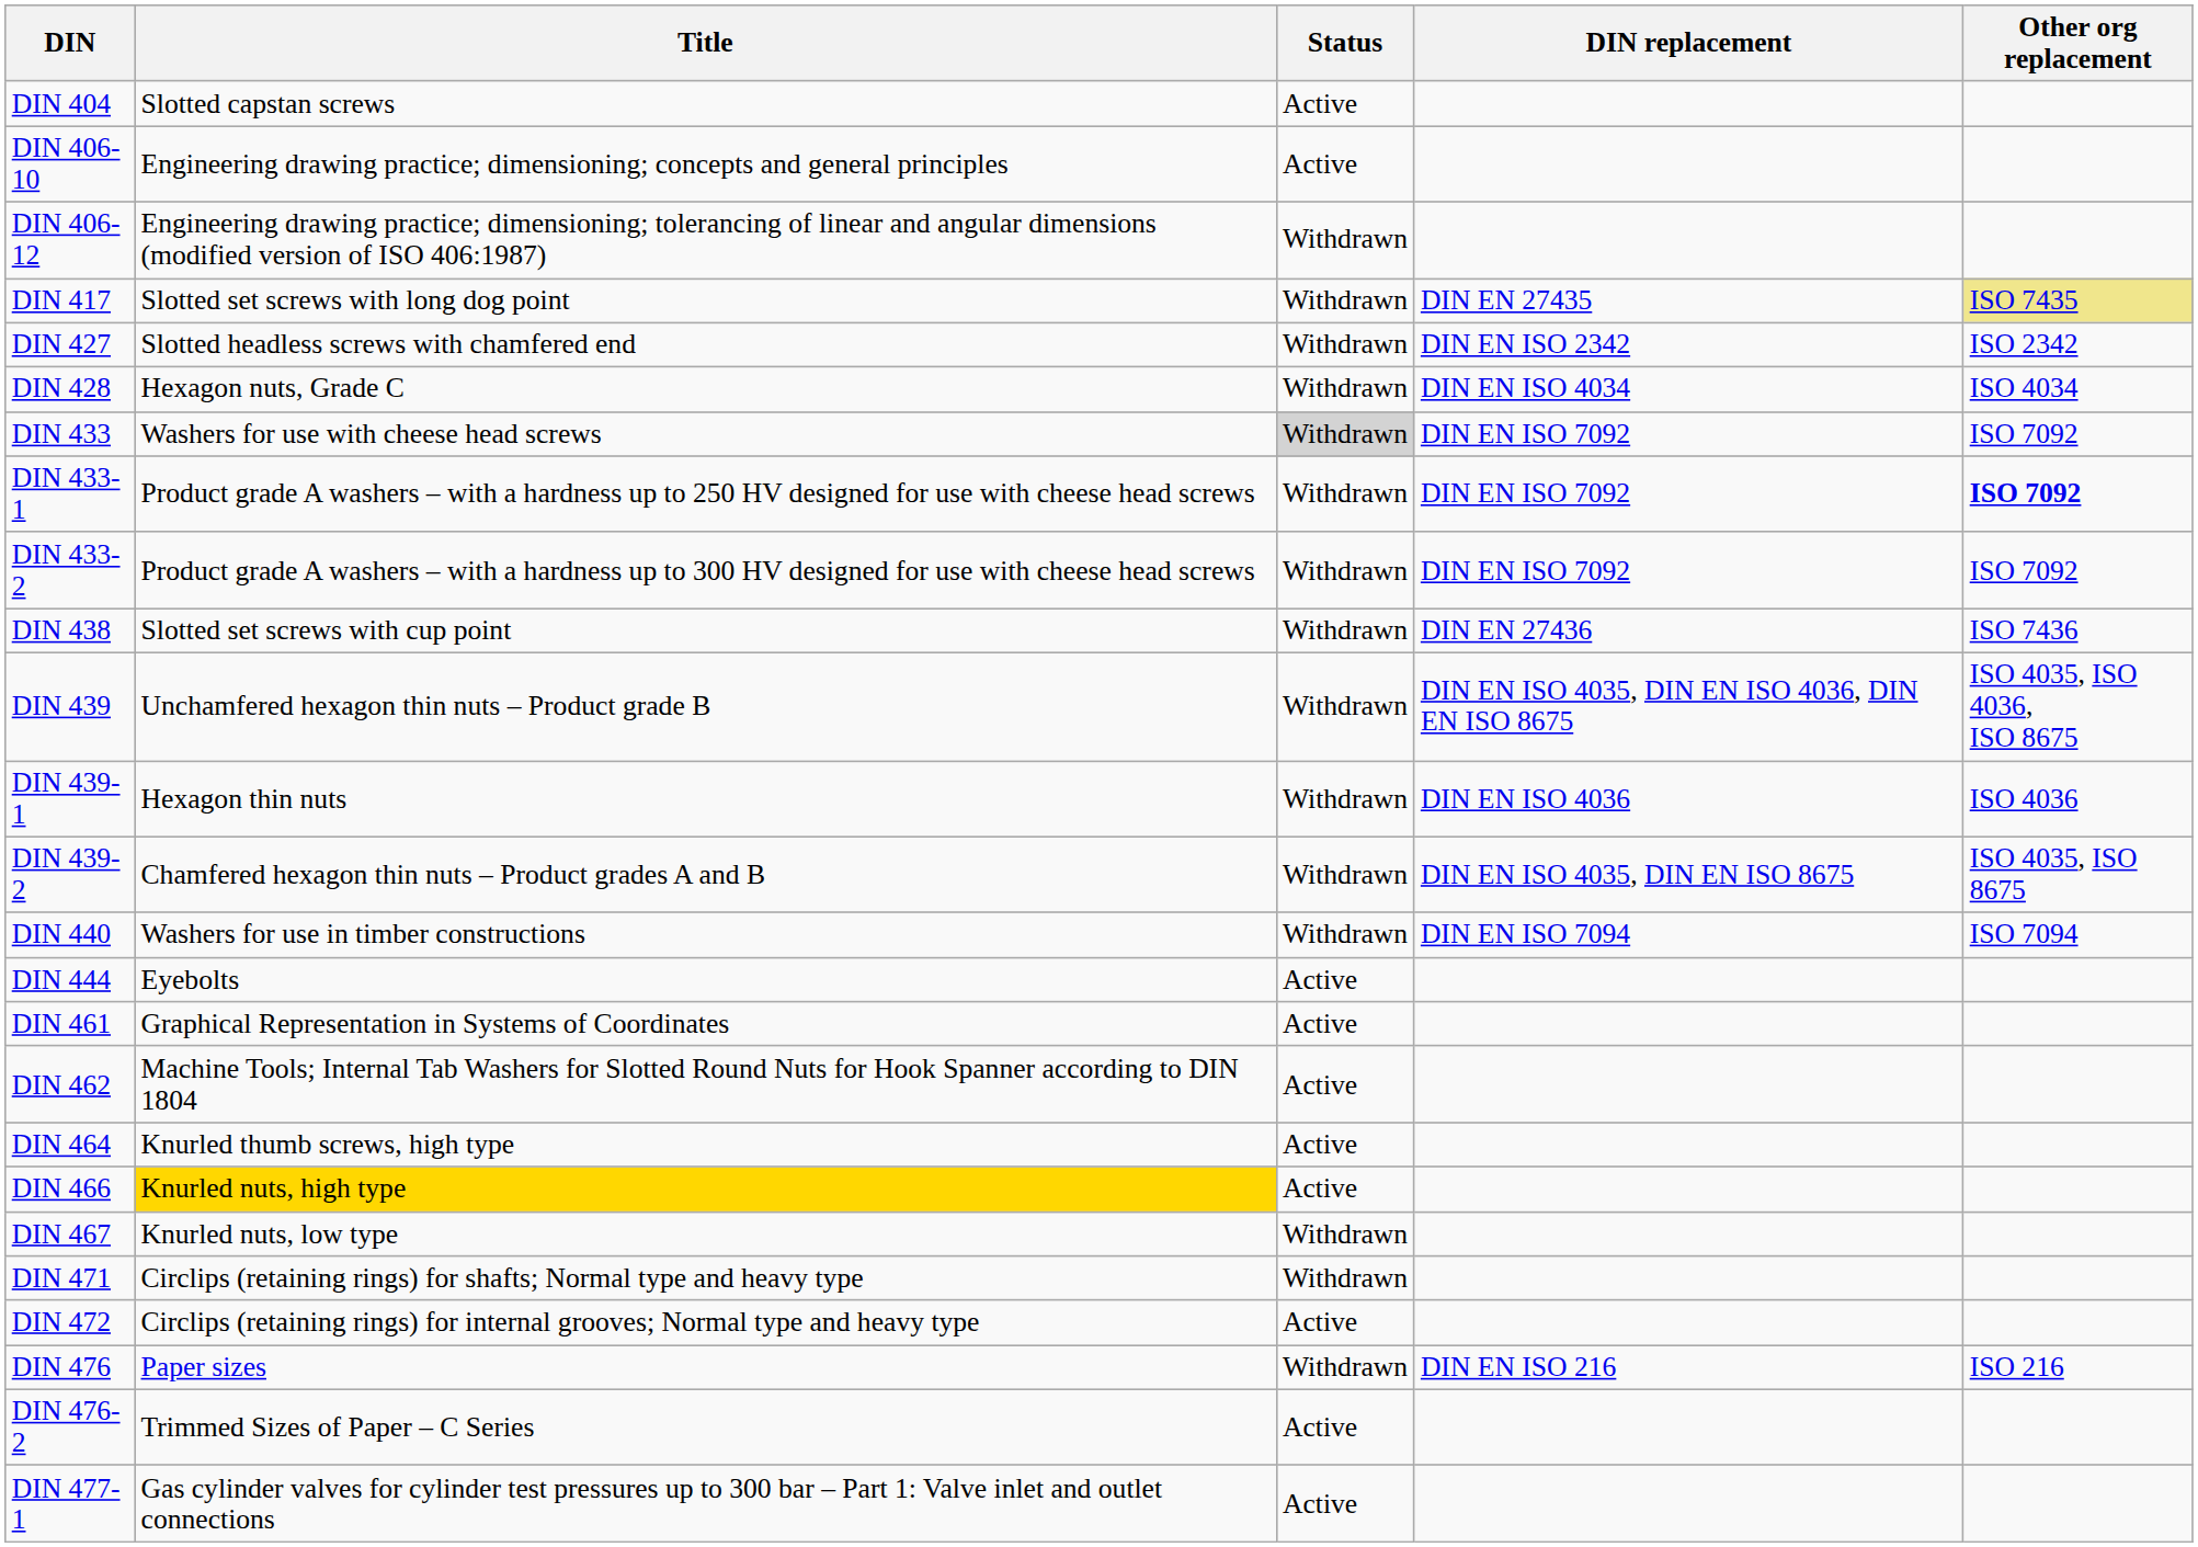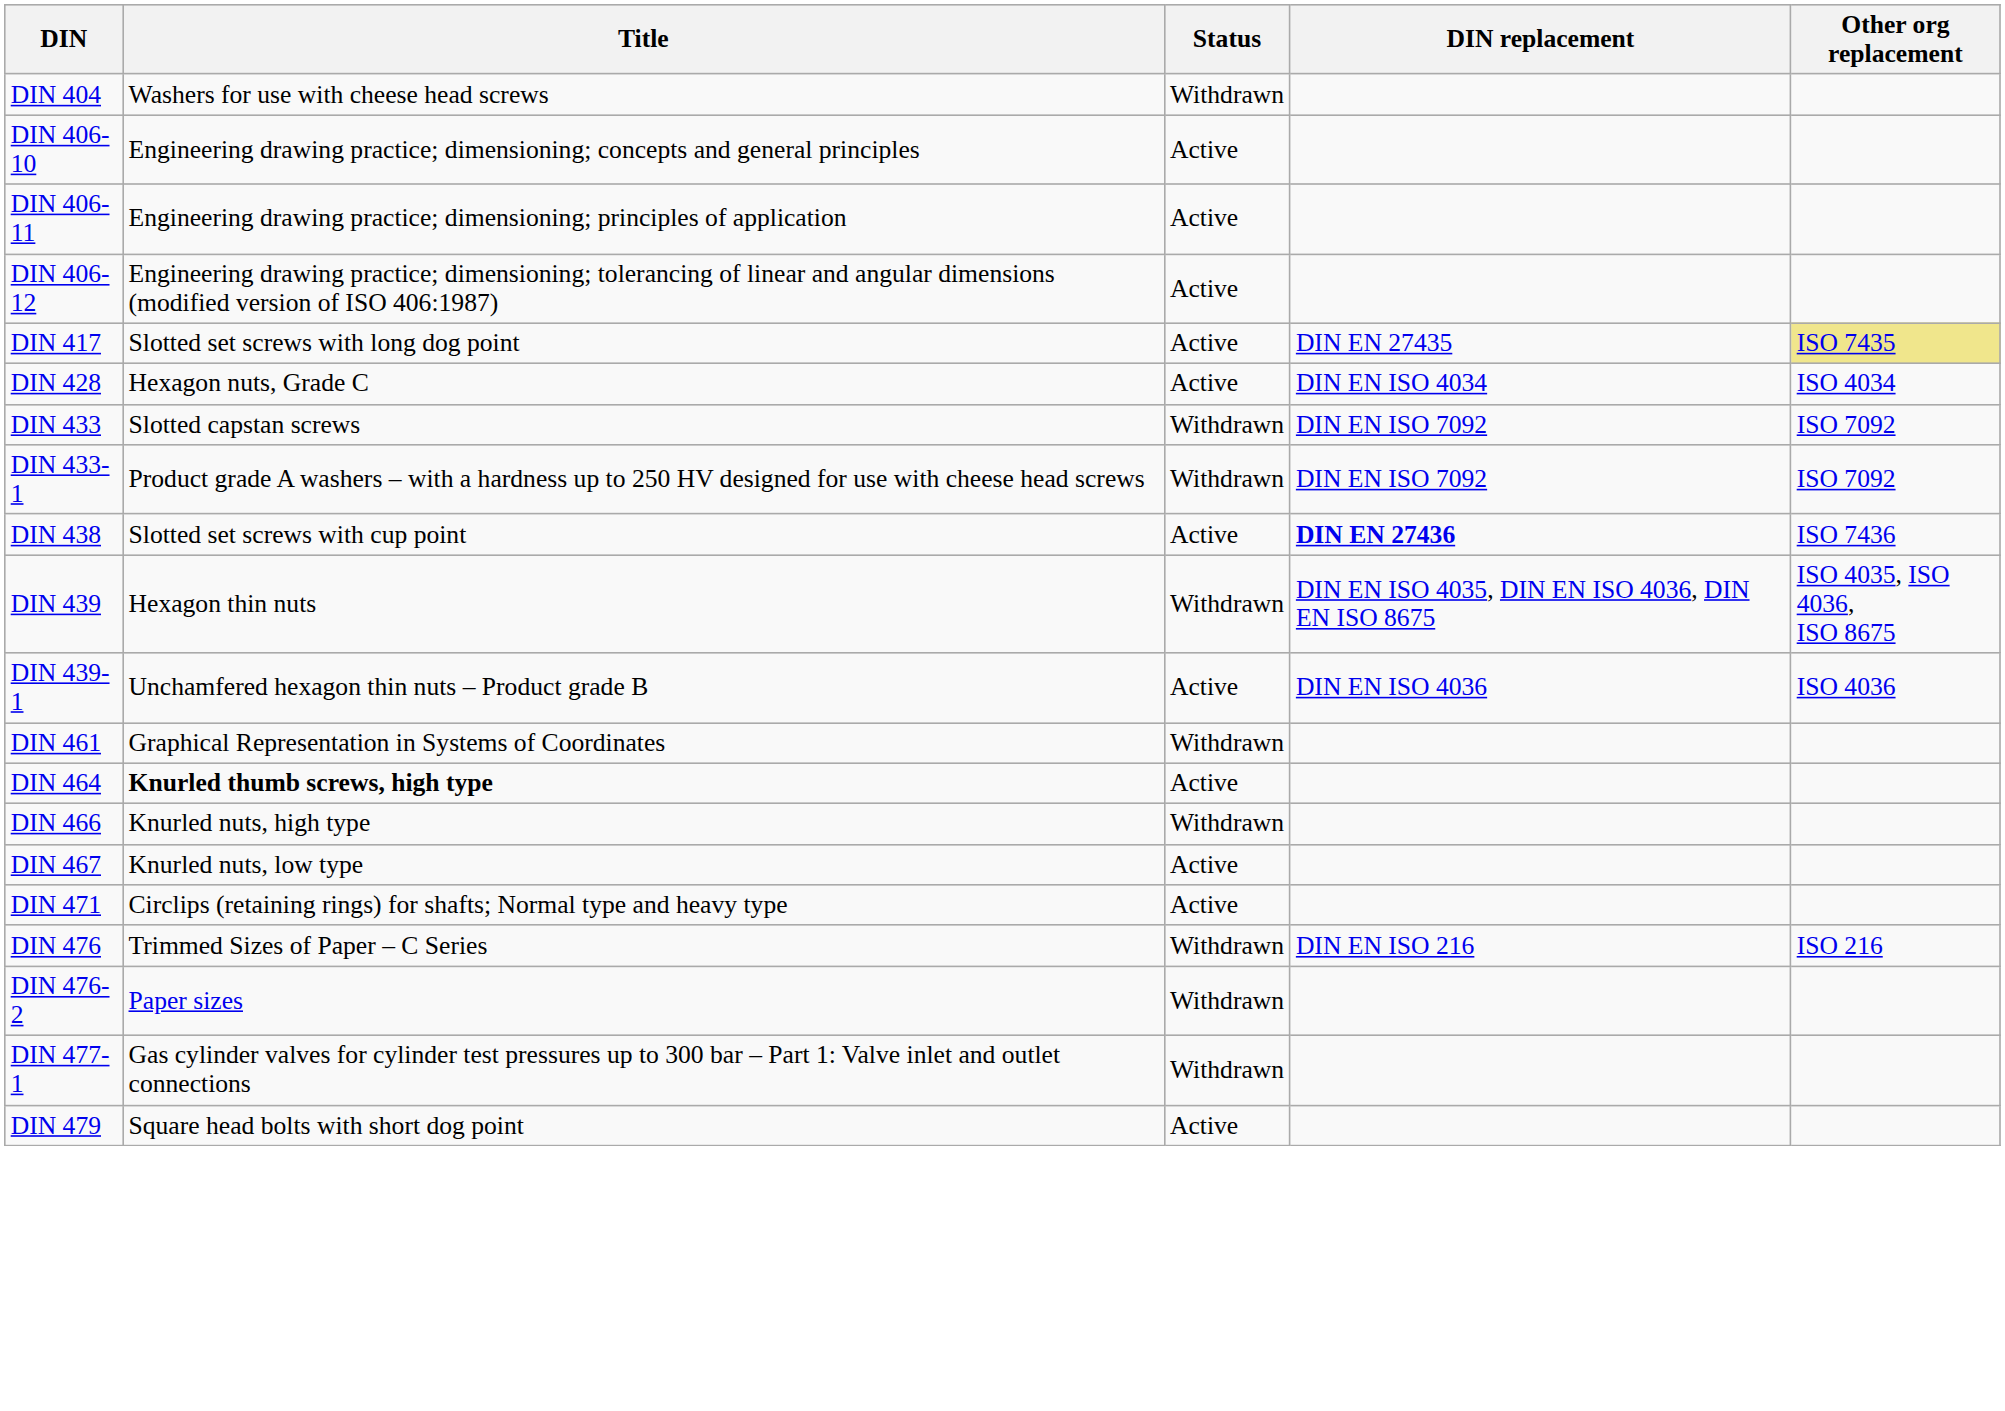 <table class="wikitable sortable">
 <tr>
 <th>DIN</th>
 <th>Title</th>
 <th>Status</th>
 <th>DIN replacement</th>
 <th>Other org<br>replacement</th>
 </tr>
 <tr>
 <td><a href='#'>DIN 404</a></td>
-<td>Slotted capstan screws</td>
-<td>Active</td>
+<td>Washers for use with cheese head screws</td>
+<td>Withdrawn</td>
 <td></td>
 <td></td>
 </tr>
 <tr>
 <td><a href='#'>DIN 406-10</a></td>
 <td>Engineering drawing practice; dimensioning; concepts and general principles</td>
 <td>Active</td>
 <td></td>
 <td></td>
 </tr>
 <tr>
+<td><a href='#'>DIN 406-11</a></td>
+<td>Engineering drawing practice; dimensioning; principles of application</td>
+<td>Active</td>
+<td></td>
+<td></td>
+</tr>
+<tr>
 <td><a href='#'>DIN 406-12</a></td>
 <td>Engineering drawing practice; dimensioning; tolerancing of linear and angular dimensions (modified version of ISO 406:1987)</td>
-<td>Withdrawn</td>
+<td>Active</td>
 <td></td>
 <td></td>
 </tr>
 <tr>
 <td><a href='#'>DIN 417</a></td>
 <td>Slotted set screws with long dog point</td>
-<td>Withdrawn</td>
+<td>Active</td>
 <td><a href='#'>DIN EN 27435</a></td>
 <td style="background: khaki;"><a href='#'>ISO 7435</a></td>
 </tr>
 <tr>
-<td><a href='#'>DIN 427</a></td>
-<td>Slotted headless screws with chamfered end</td>
-<td>Withdrawn</td>
-<td><a href='#'>DIN EN ISO 2342</a></td>
-<td><a href='#'>ISO 2342</a></td>
-</tr>
-<tr>
 <td><a href='#'>DIN 428</a></td>
 <td>Hexagon nuts, Grade C</td>
-<td>Withdrawn</td>
+<td>Active</td>
 <td><a href='#'>DIN EN ISO 4034</a></td>
 <td><a href='#'>ISO 4034</a></td>
 </tr>
 <tr>
 <td><a href='#'>DIN 433</a></td>
-<td>Washers for use with cheese head screws</td>
-<td style="background: lightgrey;">Withdrawn</td>
+<td>Slotted capstan screws</td>
+<td>Withdrawn</td>
 <td><a href='#'>DIN EN ISO 7092</a></td>
 <td><a href='#'>ISO 7092</a></td>
 </tr>
 <tr>
 <td><a href='#'>DIN 433-1</a></td>
 <td>Product grade A washers – with a hardness up to 250 HV designed for use with cheese head screws</td>
 <td>Withdrawn</td>
 <td><a href='#'>DIN EN ISO 7092</a></td>
-<td><strong><a href='#'>ISO 7092</a></strong></td>
-</tr>
-<tr>
-<td><a href='#'>DIN 433-2</a></td>
-<td>Product grade A washers – with a hardness up to 300 HV designed for use with cheese head screws</td>
-<td>Withdrawn</td>
-<td><a href='#'>DIN EN ISO 7092</a></td>
 <td><a href='#'>ISO 7092</a></td>
 </tr>
 <tr>
 <td><a href='#'>DIN 438</a></td>
 <td>Slotted set screws with cup point</td>
-<td>Withdrawn</td>
-<td><a href='#'>DIN EN 27436</a></td>
+<td>Active</td>
+<td><strong><a href='#'>DIN EN 27436</a></strong></td>
 <td><a href='#'>ISO 7436</a></td>
 </tr>
 <tr>
 <td><a href='#'>DIN 439</a></td>
-<td>Unchamfered hexagon thin nuts – Product grade B</td>
+<td>Hexagon thin nuts</td>
 <td>Withdrawn</td>
 <td><a href='#'>DIN EN ISO 4035</a>, <a href='#'>DIN EN ISO 4036</a>, <a href='#'>DIN EN ISO 8675</a></td>
 <td><a href='#'>ISO 4035</a>, <a href='#'>ISO 4036</a>,<br><a href='#'>ISO 8675</a></td>
 </tr>
 <tr>
 <td><a href='#'>DIN 439-1</a></td>
-<td>Hexagon thin nuts</td>
-<td>Withdrawn</td>
+<td>Unchamfered hexagon thin nuts – Product grade B</td>
+<td>Active</td>
 <td><a href='#'>DIN EN ISO 4036</a></td>
 <td><a href='#'>ISO 4036</a></td>
 </tr>
 <tr>
-<td><a href='#'>DIN 439-2</a></td>
-<td>Chamfered hexagon thin nuts – Product grades A and B</td>
-<td>Withdrawn</td>
-<td><a href='#'>DIN EN ISO 4035</a>, <a href='#'>DIN EN ISO 8675</a></td>
-<td><a href='#'>ISO 4035</a>, <a href='#'>ISO 8675</a></td>
-</tr>
-<tr>
-<td><a href='#'>DIN 440</a></td>
-<td>Washers for use in timber constructions</td>
-<td>Withdrawn</td>
-<td><a href='#'>DIN EN ISO 7094</a></td>
-<td><a href='#'>ISO 7094</a></td>
-</tr>
-<tr>
-<td><a href='#'>DIN 444</a></td>
-<td>Eyebolts</td>
-<td>Active</td>
-<td></td>
-<td></td>
-</tr>
-<tr>
 <td><a href='#'>DIN 461</a></td>
 <td>Graphical Representation in Systems of Coordinates</td>
-<td>Active</td>
-<td></td>
-<td></td>
-</tr>
-<tr>
-<td><a href='#'>DIN 462</a></td>
-<td>Machine Tools; Internal Tab Washers for Slotted Round Nuts for Hook Spanner according to DIN 1804</td>
-<td>Active</td>
+<td>Withdrawn</td>
 <td></td>
 <td></td>
 </tr>
 <tr>
 <td><a href='#'>DIN 464</a></td>
-<td>Knurled thumb screws, high type</td>
+<td><strong>Knurled thumb screws, high type</strong></td>
 <td>Active</td>
 <td></td>
 <td></td>
 </tr>
 <tr>
 <td><a href='#'>DIN 466</a></td>
-<td style="background: gold;">Knurled nuts, high type</td>
-<td>Active</td>
+<td>Knurled nuts, high type</td>
+<td>Withdrawn</td>
 <td></td>
 <td></td>
 </tr>
 <tr>
 <td><a href='#'>DIN 467</a></td>
 <td>Knurled nuts, low type</td>
-<td>Withdrawn</td>
+<td>Active</td>
 <td></td>
 <td></td>
 </tr>
 <tr>
 <td><a href='#'>DIN 471</a></td>
 <td>Circlips (retaining rings) for shafts; Normal type and heavy type</td>
-<td>Withdrawn</td>
-<td></td>
-<td></td>
-</tr>
-<tr>
-<td><a href='#'>DIN 472</a></td>
-<td>Circlips (retaining rings) for internal grooves; Normal type and heavy type</td>
 <td>Active</td>
 <td></td>
 <td></td>
 </tr>
 <tr>
 <td><a href='#'>DIN 476</a></td>
-<td><a href='#'>Paper sizes</a></td>
+<td>Trimmed Sizes of Paper – C Series</td>
 <td>Withdrawn</td>
 <td><a href='#'>DIN EN ISO 216</a></td>
 <td><a href='#'>ISO 216</a></td>
 </tr>
 <tr>
 <td><a href='#'>DIN 476-2</a></td>
-<td>Trimmed Sizes of Paper – C Series</td>
-<td>Active</td>
+<td><a href='#'>Paper sizes</a></td>
+<td>Withdrawn</td>
 <td></td>
 <td></td>
 </tr>
 <tr>
 <td><a href='#'>DIN 477-1</a></td>
 <td>Gas cylinder valves for cylinder test pressures up to 300 bar – Part 1: Valve inlet and outlet connections</td>
+<td>Withdrawn</td>
+<td></td>
+<td></td>
+</tr>
+<tr>
+<td><a href='#'>DIN 479</a></td>
+<td>Square head bolts with short dog point</td>
 <td>Active</td>
 <td></td>
 <td></td>
 </tr>
 </table>
